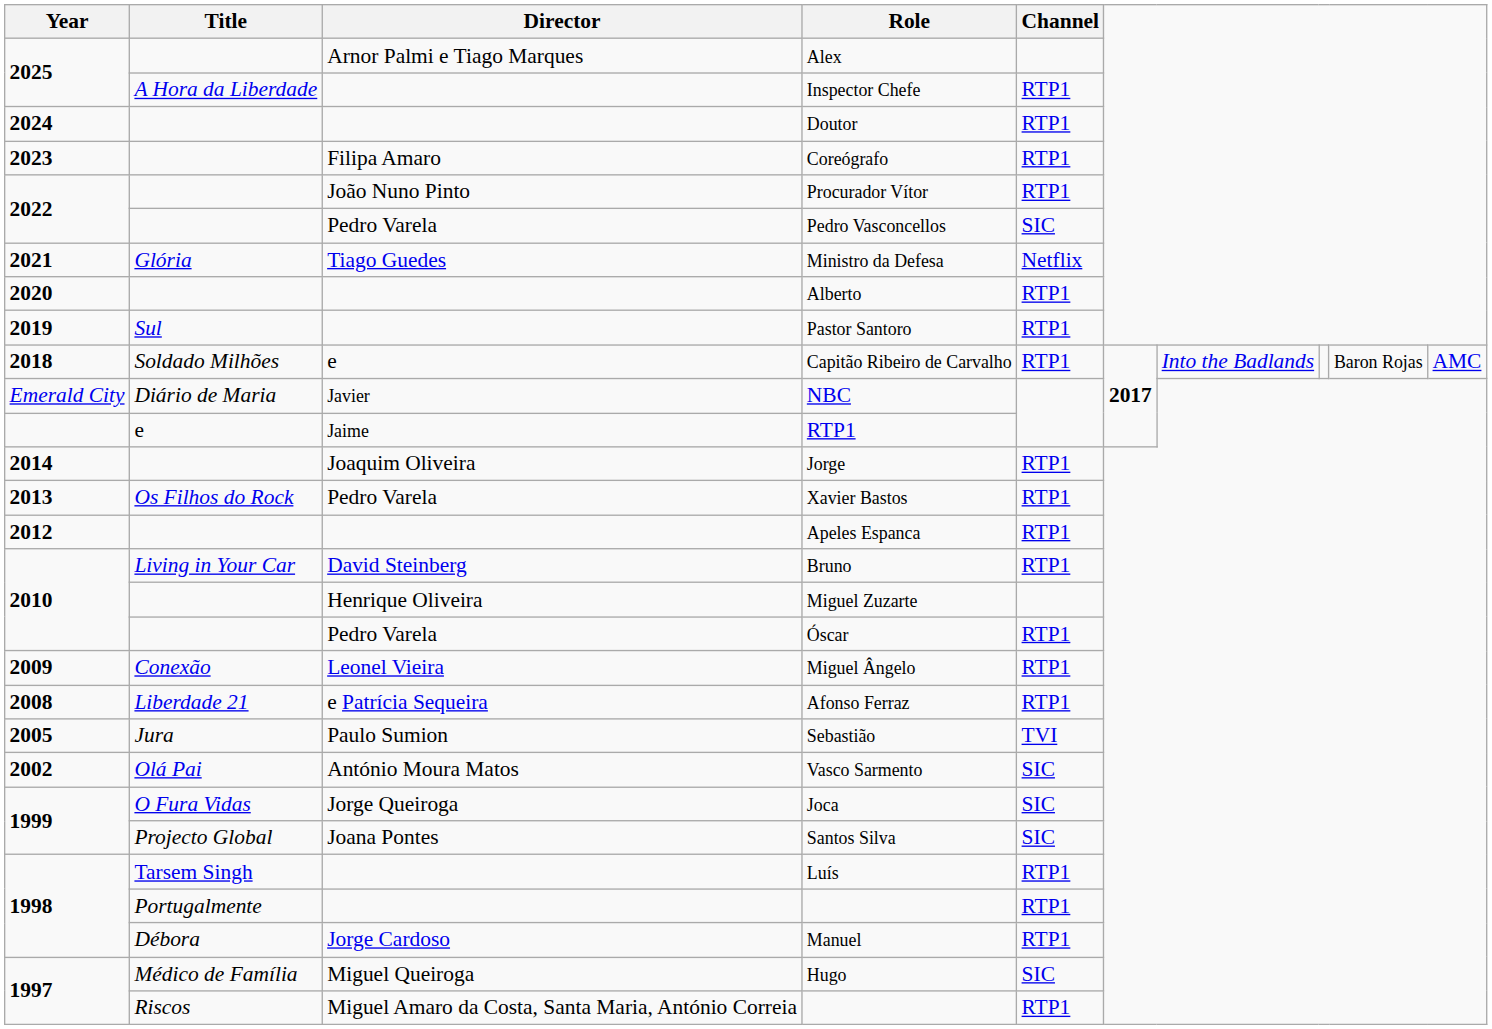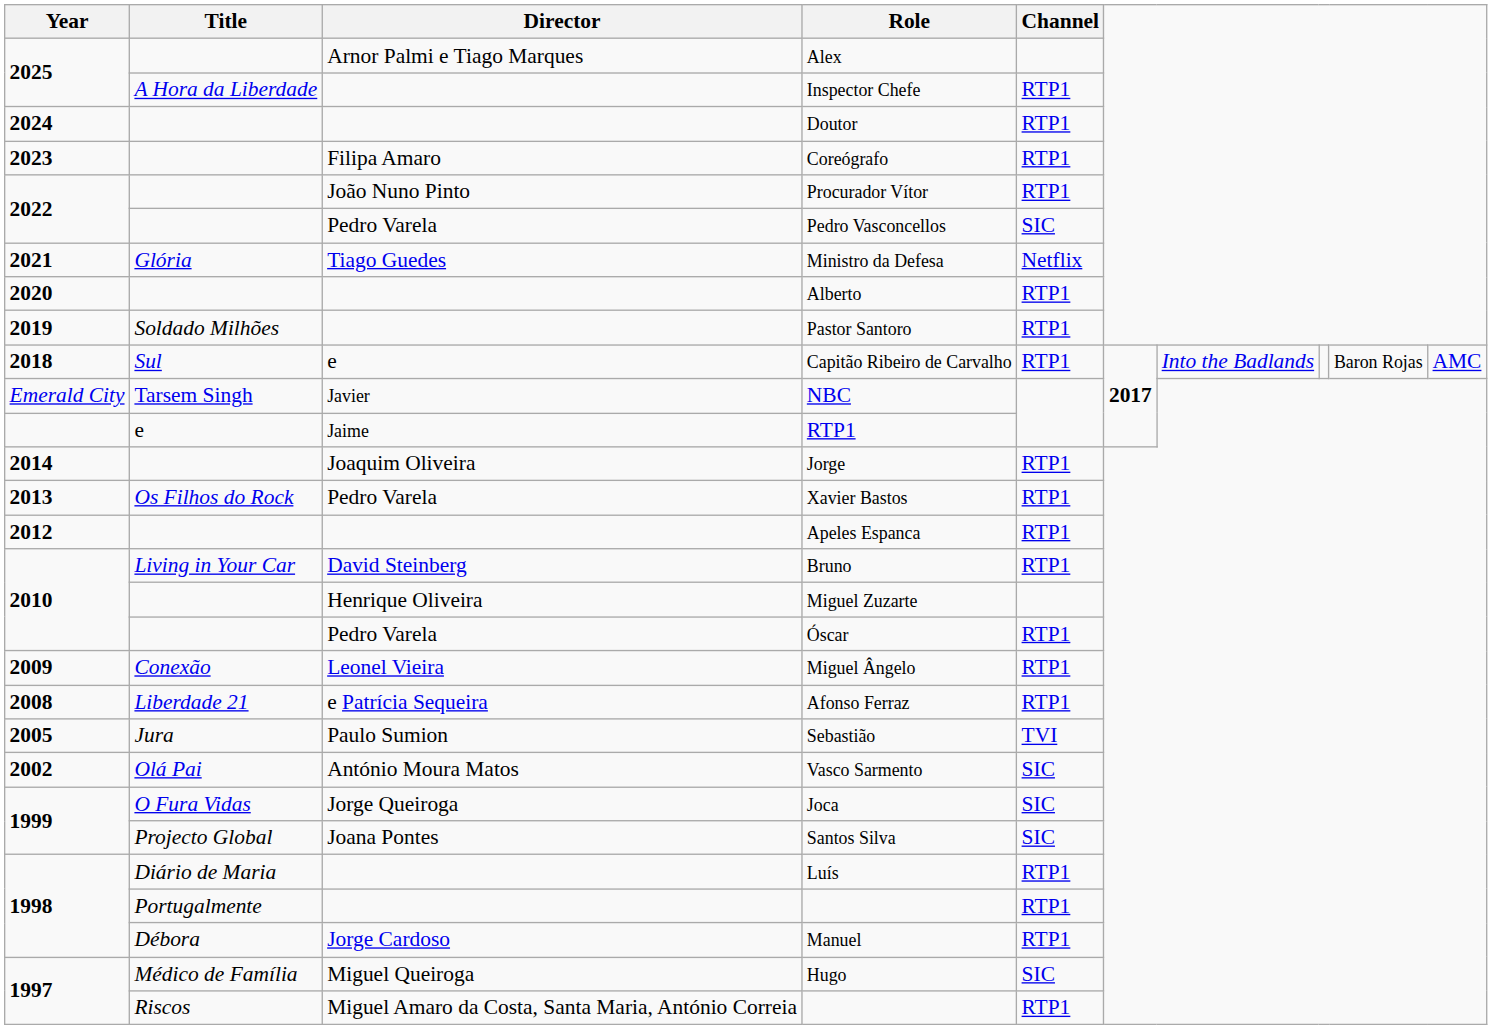 <table class="wikitable sortable">
 <tr>
 <th>Year</th>
 <th>Title</th>
 <th>Director</th>
 <th>Role</th>
 <th class="unsortable">Channel</th>
 </tr>
 <tr>
 <td rowspan="2"><strong>2025</strong></td>
 <td><em></em></td>
 <td>Arnor Palmi e Tiago Marques</td>
 <td><small>Alex</small></td>
 <td></td>
 </tr>
 <tr>
 <td><em><a href='#'>A Hora da Liberdade</a></em></td>
 <td></td>
 <td><small>Inspector Chefe</small></td>
 <td><a href='#'>RTP1</a></td>
 </tr>
 <tr>
 <td><strong>2024</strong></td>
 <td><em></em></td>
 <td></td>
 <td><small>Doutor</small></td>
 <td><a href='#'>RTP1</a></td>
 </tr>
 <tr>
 <td><strong>2023</strong></td>
 <td><em></em></td>
 <td>Filipa Amaro</td>
 <td><small>Coreógrafo</small></td>
 <td><a href='#'>RTP1</a></td>
 </tr>
 <tr>
 <td rowspan="2"><strong>2022</strong></td>
 <td><em></em></td>
 <td>João Nuno Pinto</td>
 <td><small>Procurador Vítor</small></td>
 <td><a href='#'>RTP1</a></td>
 </tr>
 <tr>
 <td></td>
 <td>Pedro Varela</td>
 <td><small>Pedro Vasconcellos</small></td>
 <td><a href='#'>SIC</a></td>
 </tr>
 <tr>
 <td><strong>2021</strong></td>
 <td><a href='#'><em>Glória</em></a></td>
 <td><a href='#'>Tiago Guedes</a></td>
 <td><small>Ministro da Defesa</small></td>
 <td><a href='#'>Netflix</a></td>
 </tr>
 <tr>
 <td><strong>2020</strong></td>
 <td><em></em></td>
 <td></td>
 <td><small>Alberto</small></td>
 <td><a href='#'>RTP1</a></td>
 </tr>
 <tr>
 <td><strong>2019</strong></td>
-<td><em><a href='#'>Sul</a></em></td>
+<td><em>Soldado Milhões</em></td>
 <td></td>
 <td><small>Pastor Santoro</small></td>
 <td><a href='#'>RTP1</a></td>
 </tr>
 <tr>
 <td><strong>2018</strong></td>
-<td><em>Soldado Milhões</em></td>
+<td><em><a href='#'>Sul</a></em></td>
 <td> e </td>
 <td><small>Capitão Ribeiro de Carvalho</small></td>
 <td><a href='#'>RTP1</a></td>
 <td rowspan="3"><strong>2017</strong></td>
 <td><a href='#'><em>Into the Badlands</em></a></td>
 <td></td>
 <td><small>Baron Rojas</small></td>
 <td><a href='#'>AMC</a></td>
 </tr>
 <tr>
 <td><a href='#'><em>Emerald City</em></a></td>
-<td><em>Diário de Maria</em></td>
+<td><a href='#'>Tarsem Singh</a></td>
 <td><small>Javier</small></td>
 <td><a href='#'>NBC</a></td>
 </tr>
 <tr>
 <td><em></em></td>
 <td> e </td>
 <td><small>Jaime</small></td>
 <td><a href='#'>RTP1</a></td>
 </tr>
 <tr>
 <td><strong>2014</strong></td>
 <td><em></em></td>
 <td>Joaquim Oliveira</td>
 <td><small>Jorge</small></td>
 <td><a href='#'>RTP1</a></td>
 </tr>
 <tr>
 <td><strong>2013</strong></td>
 <td><em><a href='#'>Os Filhos do Rock</a></em></td>
 <td>Pedro Varela</td>
 <td><small>Xavier Bastos</small></td>
 <td><a href='#'>RTP1</a></td>
 </tr>
 <tr>
 <td><strong>2012</strong></td>
 <td><em></em></td>
 <td></td>
 <td><small>Apeles Espanca</small></td>
 <td><a href='#'>RTP1</a></td>
 </tr>
 <tr>
 <td rowspan="3"><strong>2010</strong></td>
 <td><em><a href='#'>Living in Your Car</a></em></td>
 <td><a href='#'>David Steinberg</a></td>
 <td><small>Bruno</small></td>
 <td><a href='#'>RTP1</a></td>
 </tr>
 <tr>
 <td></td>
 <td>Henrique Oliveira</td>
 <td><small>Miguel Zuzarte</small></td>
 <td></td>
 </tr>
 <tr>
 <td></td>
 <td>Pedro Varela</td>
 <td><small>Óscar</small></td>
 <td><a href='#'>RTP1</a></td>
 </tr>
 <tr>
 <td><strong>2009</strong></td>
 <td><em><a href='#'>Conexão</a></em></td>
 <td><a href='#'>Leonel Vieira</a></td>
 <td><small>Miguel Ângelo</small></td>
 <td><a href='#'>RTP1</a></td>
 </tr>
 <tr>
 <td><strong>2008</strong></td>
 <td><a href='#'><em>Liberdade 21</em></a></td>
 <td> e <a href='#'>Patrícia Sequeira</a></td>
 <td><small>Afonso Ferraz</small></td>
 <td><a href='#'>RTP1</a></td>
 </tr>
 <tr>
 <td><strong>2005</strong></td>
 <td><em>Jura</em></td>
 <td>Paulo Sumion</td>
 <td><small>Sebastião</small></td>
 <td><a href='#'>TVI</a></td>
 </tr>
 <tr>
 <td><strong>2002</strong></td>
 <td><a href='#'><em>Olá Pai</em></a></td>
 <td>António Moura Matos</td>
 <td><small>Vasco Sarmento</small></td>
 <td><a href='#'>SIC</a></td>
 </tr>
 <tr>
 <td rowspan="2"><strong>1999</strong></td>
 <td><a href='#'><em>O Fura Vidas</em></a></td>
 <td>Jorge Queiroga</td>
 <td><small>Joca</small></td>
 <td><a href='#'>SIC</a></td>
 </tr>
 <tr>
 <td><em>Projecto Global</em></td>
 <td>Joana Pontes</td>
 <td><small>Santos Silva</small></td>
 <td><a href='#'>SIC</a></td>
 </tr>
 <tr>
 <td rowspan="3"><strong>1998</strong></td>
-<td><a href='#'>Tarsem Singh</a></td>
+<td><em>Diário de Maria</em></td>
 <td></td>
 <td><small>Luís</small></td>
 <td><a href='#'>RTP1</a></td>
 </tr>
 <tr>
 <td><em>Portugalmente</em></td>
 <td></td>
 <td></td>
 <td><a href='#'>RTP1</a></td>
 </tr>
 <tr>
 <td><em>Débora</em></td>
 <td><a href='#'>Jorge Cardoso</a></td>
 <td><small>Manuel</small></td>
 <td><a href='#'>RTP1</a></td>
 </tr>
 <tr>
 <td rowspan="2"><strong>1997</strong></td>
 <td><em>Médico de Família</em></td>
 <td>Miguel Queiroga</td>
 <td><small>Hugo</small></td>
 <td><a href='#'>SIC</a></td>
 </tr>
 <tr>
 <td><em>Riscos</em></td>
 <td>Miguel Amaro da Costa, Santa Maria, António Correia</td>
 <td></td>
 <td><a href='#'>RTP1</a></td>
 </tr>
 </table>
